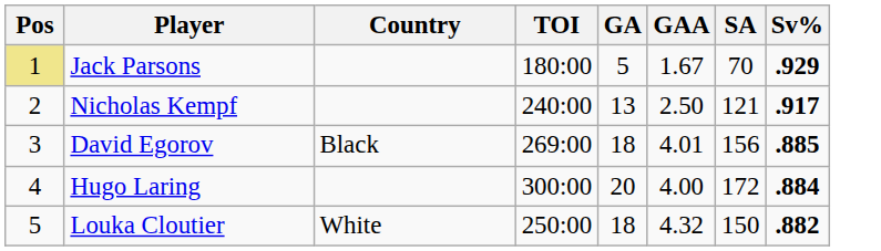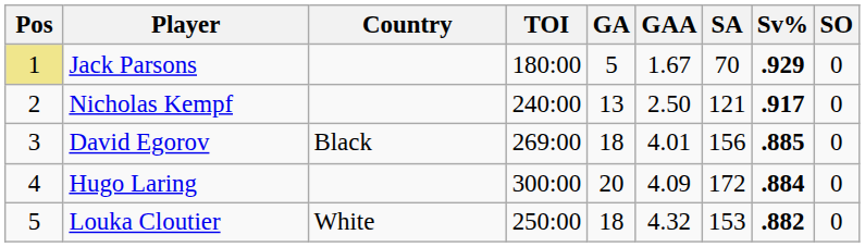 <table class="wikitable sortable" style="text-align: center;">
 <tr>
 <th width=30>Pos</th>
 <th width=150>Player</th>
 <th width=120>Country</th>
 <th width=20>TOI</th>
 <th width=20>GA</th>
 <th width=20>GAA</th>
 <th width=20>SA</th>
 <th width=20>Sv%</th>
+<th width=20>SO</th>
 </tr>
 <tr>
 <td style="background: khaki;">1</td>
 <td align=left><a href='#'>Jack Parsons</a></td>
 <td align=left></td>
 <td>180:00</td>
 <td>5</td>
 <td>1.67</td>
 <td>70</td>
 <td><strong>.929</strong></td>
+<td>0</td>
 </tr>
 <tr>
 <td>2</td>
 <td align=left><a href='#'>Nicholas Kempf</a></td>
 <td align=left></td>
 <td>240:00</td>
 <td>13</td>
 <td>2.50</td>
 <td>121</td>
 <td><strong>.917</strong></td>
+<td>0</td>
 </tr>
 <tr>
 <td>3</td>
 <td align=left><a href='#'>David Egorov</a></td>
 <td align=left> Black</td>
 <td>269:00</td>
 <td>18</td>
 <td>4.01</td>
 <td>156</td>
 <td><strong>.885</strong></td>
+<td>0</td>
 </tr>
 <tr>
 <td>4</td>
 <td align=left><a href='#'>Hugo Laring</a></td>
 <td align=left></td>
 <td>300:00</td>
 <td>20</td>
-<td>4.00</td>
+<td>4.09</td>
 <td>172</td>
 <td><strong>.884</strong></td>
+<td>0</td>
 </tr>
 <tr>
 <td>5</td>
 <td align=left><a href='#'>Louka Cloutier</a></td>
 <td align=left> White</td>
 <td>250:00</td>
 <td>18</td>
 <td>4.32</td>
-<td>150</td>
+<td>153</td>
 <td><strong>.882</strong></td>
+<td>0</td>
 </tr>
 </table>
